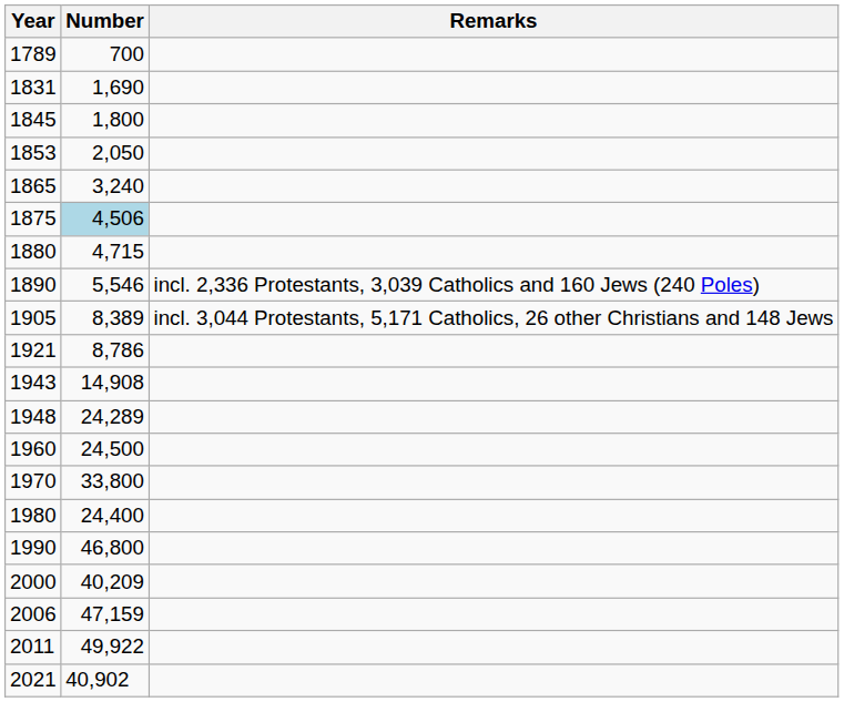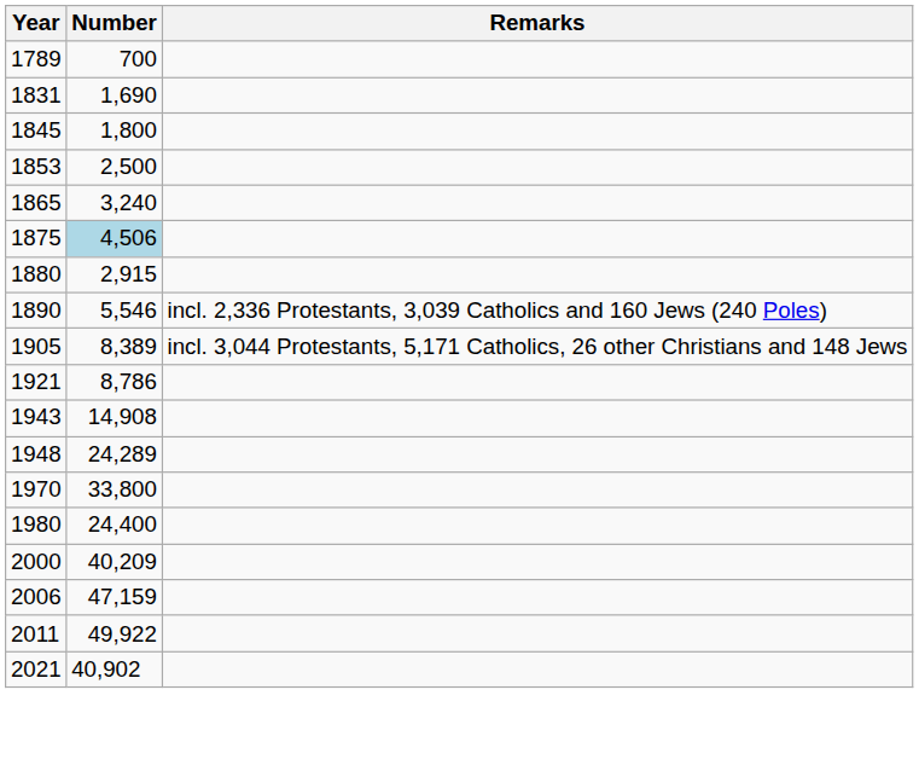 <table class="wikitable">
 <tr>
 <th>Year</th>
 <th>Number</th>
 <th>Remarks</th>
 </tr>
 <tr>
 <td>1789</td>
 <td align="right">700</td>
 <td></td>
 </tr>
 <tr>
 <td>1831</td>
 <td align="right">1,690</td>
 <td></td>
 </tr>
 <tr>
 <td>1845</td>
 <td align="right">1,800</td>
 <td></td>
 </tr>
 <tr>
 <td>1853</td>
-<td align="right">2,050</td>
+<td align="right">2,500</td>
 <td></td>
 </tr>
 <tr>
 <td>1865</td>
 <td align="right">3,240</td>
 <td></td>
 </tr>
 <tr>
 <td>1875</td>
 <td align="right" style="background: lightblue;">4,506</td>
 <td></td>
 </tr>
 <tr>
 <td>1880</td>
-<td align="right">4,715</td>
+<td align="right">2,915</td>
 <td></td>
 </tr>
 <tr>
 <td>1890</td>
 <td align="right">5,546</td>
 <td>incl. 2,336 Protestants, 3,039 Catholics and 160 Jews (240 <a href='#'>Poles</a>)</td>
 </tr>
 <tr>
 <td>1905</td>
 <td align="right">8,389</td>
 <td>incl. 3,044 Protestants, 5,171 Catholics, 26 other Christians and 148 Jews</td>
 </tr>
 <tr>
 <td>1921</td>
 <td align="right">8,786</td>
 <td></td>
 </tr>
 <tr>
 <td>1943</td>
 <td align="right">14,908</td>
 <td></td>
 </tr>
 <tr>
 <td>1948</td>
 <td align="right">24,289</td>
 <td></td>
 </tr>
 <tr>
-<td>1960</td>
-<td align="right">24,500</td>
-<td></td>
-</tr>
-<tr>
 <td>1970</td>
 <td align="right">33,800</td>
 <td></td>
 </tr>
 <tr>
 <td>1980</td>
 <td align="right">24,400</td>
-<td></td>
-</tr>
-<tr>
-<td>1990</td>
-<td align="right">46,800</td>
 <td></td>
 </tr>
 <tr>
 <td>2000</td>
 <td align="right">40,209</td>
 <td></td>
 </tr>
 <tr>
 <td>2006</td>
 <td align="right">47,159</td>
 <td></td>
 </tr>
 <tr>
 <td>2011</td>
 <td align="right">49,922</td>
 <td></td>
 </tr>
 <tr>
 <td>2021</td>
 <td>40,902</td>
 <td></td>
 </tr>
 </table>
